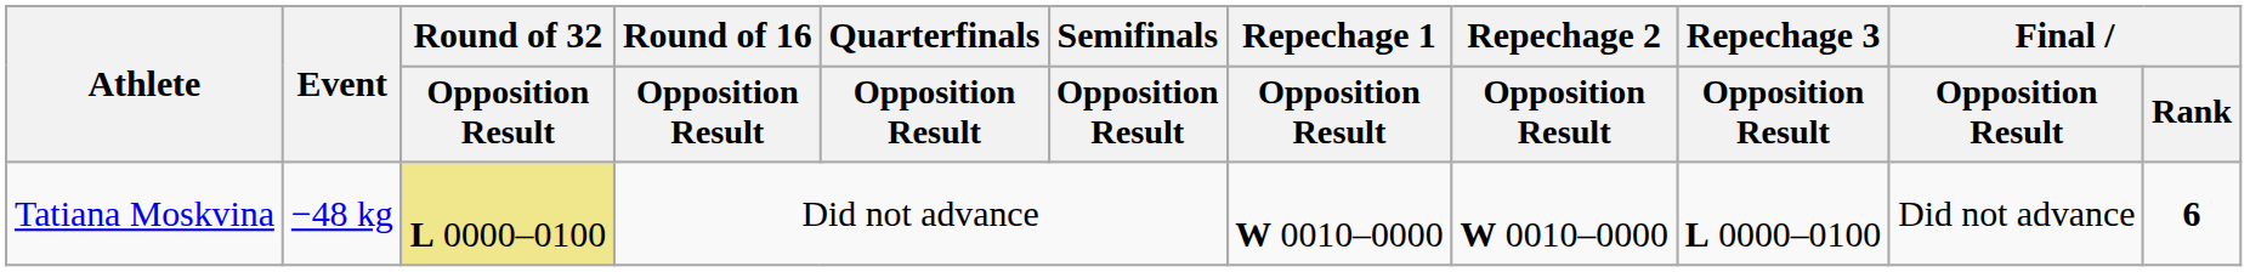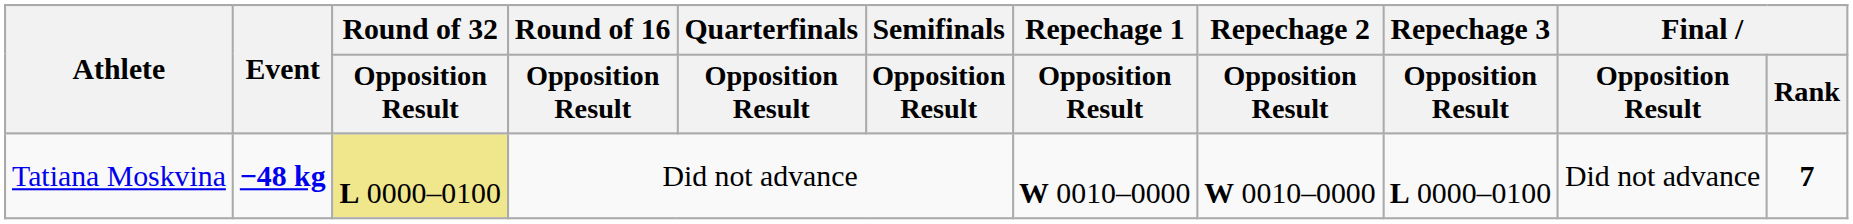 <table class="wikitable" style="font-size:90%">
 <tr>
 <th rowspan="2">Athlete</th>
 <th rowspan="2">Event</th>
 <th>Round of 32</th>
 <th>Round of 16</th>
 <th>Quarterfinals</th>
 <th>Semifinals</th>
 <th>Repechage 1</th>
 <th>Repechage 2</th>
 <th>Repechage 3</th>
 <th colspan=2>Final / </th>
 </tr>
 <tr style="font-size:95%">
 <th>Opposition<br>Result</th>
 <th>Opposition<br>Result</th>
 <th>Opposition<br>Result</th>
 <th>Opposition<br>Result</th>
 <th>Opposition<br>Result</th>
 <th>Opposition<br>Result</th>
 <th>Opposition<br>Result</th>
 <th>Opposition<br>Result</th>
 <th>Rank</th>
 </tr>
 <tr align=center>
 <td align=left><a href='#'>Tatiana Moskvina</a></td>
-<td align=left><a href='#'>−48 kg</a></td>
+<td align=left><strong><a href='#'>−48 kg</a></strong></td>
 <td style="background: khaki;"><br><strong>L</strong> 0000–0100</td>
 <td colspan=3>Did not advance</td>
 <td><br><strong>W</strong> 0010–0000</td>
 <td><br><strong>W</strong> 0010–0000</td>
 <td><br><strong>L</strong> 0000–0100</td>
 <td colspan=1>Did not advance</td>
-<td><strong>6</strong></td>
+<td><strong>7</strong></td>
 </tr>
 </table>
